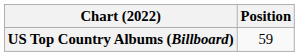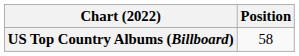 <table class="wikitable plainrowheaders" style="text-align:center">
 <tr>
 <th scope="col">Chart (2022)</th>
 <th scope="col">Position</th>
 </tr>
 <tr>
 <th scope="row">US Top Country Albums (<em>Billboard</em>)</th>
-<td>59</td>
+<td>58</td>
 </tr>
 </table>
